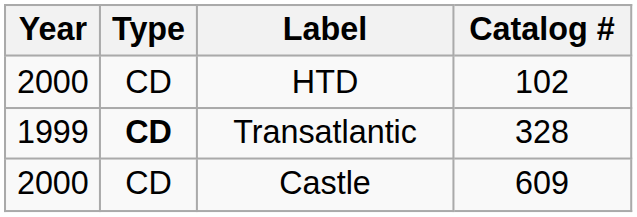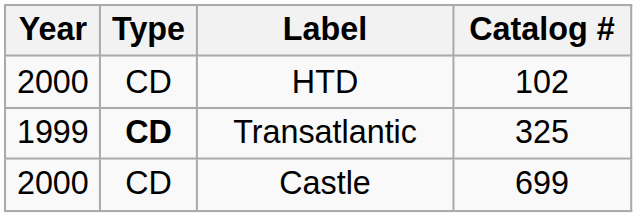 <table class="wikitable" border="1">
 <tr>
 <th width=40>Year</th>
 <th width=40>Type</th>
 <th width=120>Label</th>
 <th width=80>Catalog #</th>
 </tr>
 <tr>
 <td align="center">2000</td>
 <td align="center">CD</td>
 <td align="center">HTD</td>
 <td align="center">102</td>
 </tr>
 <tr>
 <td align="center">1999</td>
 <td align="center"><strong>CD</strong></td>
 <td align="center">Transatlantic</td>
-<td align="center">328</td>
+<td align="center">325</td>
 </tr>
 <tr>
 <td align="center">2000</td>
 <td align="center">CD</td>
 <td align="center">Castle</td>
-<td align="center">609</td>
+<td align="center">699</td>
 </tr>
 </table>
